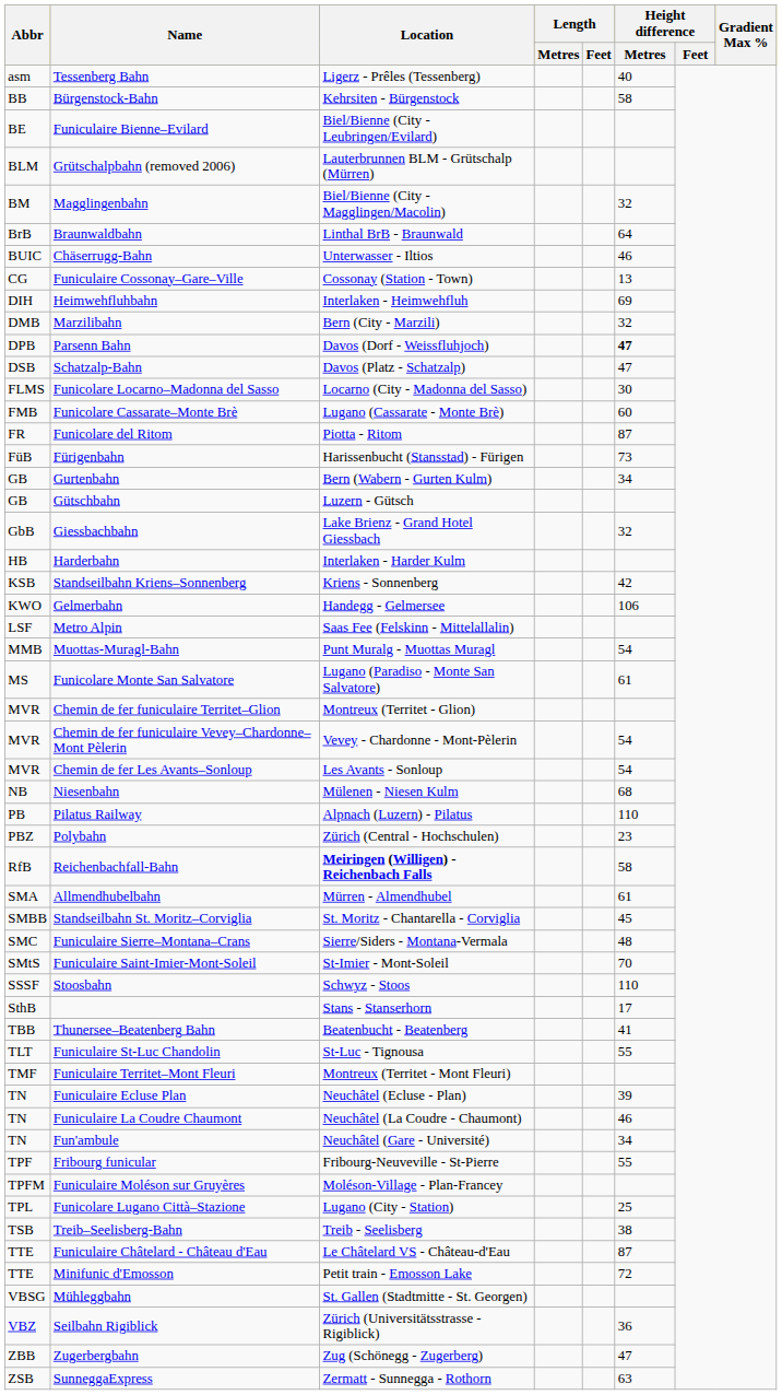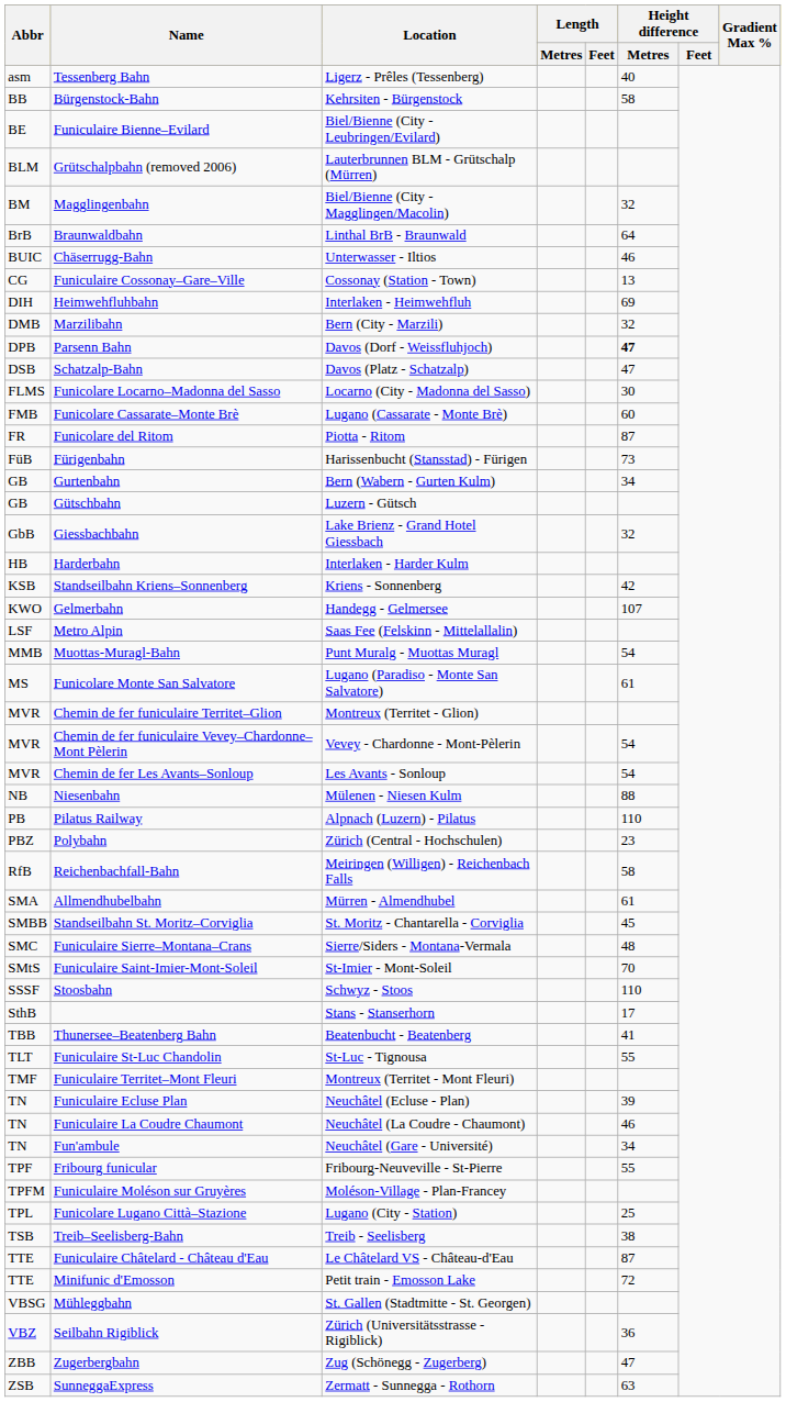 <table style="margin:auto;" class="wikitable sortable sticky-header-multi">
 <tr style="background:gold;">
 <th rowspan=2>Abbr</th>
 <th rowspan=2>Name</th>
 <th rowspan=2>Location</th>
 <th colspan=2>Length</th>
 <th colspan=2>Height difference</th>
 <th rowspan=2>Gradient<br>Max %</th>
 </tr>
 <tr>
 <th>Metres</th>
 <th>Feet</th>
 <th>Metres</th>
 <th>Feet</th>
 </tr>
 <tr>
 <td>asm</td>
 <td><a href='#'>Tessenberg Bahn</a></td>
 <td><a href='#'>Ligerz</a> - Prêles (Tessenberg)</td>
 <td></td>
 <td></td>
 <td>40</td>
 </tr>
 <tr>
 <td>BB</td>
 <td><a href='#'>Bürgenstock-Bahn</a></td>
 <td><a href='#'>Kehrsiten</a> - <a href='#'>Bürgenstock</a></td>
 <td></td>
 <td></td>
 <td>58</td>
 </tr>
 <tr>
 <td>BE</td>
 <td><a href='#'>Funiculaire Bienne–Evilard</a></td>
 <td><a href='#'>Biel/Bienne</a> (City - <a href='#'>Leubringen/Evilard</a>)</td>
 <td></td>
 <td></td>
 <td></td>
 </tr>
 <tr>
 <td>BLM</td>
 <td><a href='#'>Grütschalpbahn</a> (removed 2006)</td>
 <td><a href='#'>Lauterbrunnen</a> BLM - Grütschalp (<a href='#'>Mürren</a>)</td>
 <td></td>
 <td></td>
 <td></td>
 </tr>
 <tr>
 <td>BM</td>
 <td><a href='#'>Magglingenbahn</a></td>
 <td><a href='#'>Biel/Bienne</a> (City - <a href='#'>Magglingen/Macolin</a>)</td>
 <td></td>
 <td></td>
 <td>32</td>
 </tr>
 <tr>
 <td>BrB</td>
 <td><a href='#'>Braunwaldbahn</a></td>
 <td><a href='#'>Linthal BrB</a> - <a href='#'>Braunwald</a></td>
 <td></td>
 <td></td>
 <td>64</td>
 </tr>
 <tr>
 <td>BUIC</td>
 <td><a href='#'>Chäserrugg-Bahn</a></td>
 <td><a href='#'>Unterwasser</a> - Iltios</td>
 <td></td>
 <td></td>
 <td>46</td>
 </tr>
 <tr>
 <td>CG</td>
 <td><a href='#'>Funiculaire Cossonay–Gare–Ville</a></td>
 <td><a href='#'>Cossonay</a> (<a href='#'>Station</a> - Town)</td>
 <td></td>
 <td></td>
 <td>13</td>
 </tr>
 <tr>
 <td>DIH</td>
 <td><a href='#'>Heimwehfluhbahn</a></td>
 <td><a href='#'>Interlaken</a> - <a href='#'>Heimwehfluh</a></td>
 <td></td>
 <td></td>
 <td>69</td>
 </tr>
 <tr>
 <td>DMB</td>
 <td><a href='#'>Marzilibahn</a></td>
 <td><a href='#'>Bern</a> (City - <a href='#'>Marzili</a>)</td>
 <td></td>
 <td></td>
 <td>32</td>
 </tr>
 <tr>
 <td>DPB</td>
 <td><a href='#'>Parsenn Bahn</a></td>
 <td><a href='#'>Davos</a> (Dorf - <a href='#'>Weissfluhjoch</a>)</td>
 <td></td>
 <td></td>
 <td><strong>47</strong></td>
 </tr>
 <tr>
 <td>DSB</td>
 <td><a href='#'>Schatzalp-Bahn</a></td>
 <td><a href='#'>Davos</a> (Platz - <a href='#'>Schatzalp</a>)</td>
 <td></td>
 <td></td>
 <td>47</td>
 </tr>
 <tr>
 <td>FLMS</td>
 <td><a href='#'>Funicolare Locarno–Madonna del Sasso</a></td>
 <td><a href='#'>Locarno</a> (City - <a href='#'>Madonna del Sasso</a>)</td>
 <td></td>
 <td></td>
 <td>30</td>
 </tr>
 <tr>
 <td>FMB</td>
 <td><a href='#'>Funicolare Cassarate–Monte Brè</a></td>
 <td><a href='#'>Lugano</a> (<a href='#'>Cassarate</a> - <a href='#'>Monte Brè</a>)</td>
 <td></td>
 <td></td>
 <td>60</td>
 </tr>
 <tr>
 <td>FR</td>
 <td><a href='#'>Funicolare del Ritom</a></td>
 <td><a href='#'>Piotta</a> - <a href='#'>Ritom</a></td>
 <td></td>
 <td></td>
 <td>87</td>
 </tr>
 <tr>
 <td>FüB</td>
 <td><a href='#'>Fürigenbahn</a></td>
 <td>Harissenbucht (<a href='#'>Stansstad</a>) - Fürigen</td>
 <td></td>
 <td></td>
 <td>73</td>
 </tr>
 <tr>
 <td>GB</td>
 <td><a href='#'>Gurtenbahn</a></td>
 <td><a href='#'>Bern</a> (<a href='#'>Wabern</a> - <a href='#'>Gurten Kulm</a>)</td>
 <td></td>
 <td></td>
 <td>34</td>
 </tr>
 <tr>
 <td>GB</td>
 <td><a href='#'>Gütschbahn</a></td>
 <td><a href='#'>Luzern</a> - Gütsch</td>
 <td></td>
 <td></td>
 <td></td>
 </tr>
 <tr>
 <td>GbB</td>
 <td><a href='#'>Giessbachbahn</a></td>
 <td><a href='#'>Lake Brienz</a> - <a href='#'>Grand Hotel Giessbach</a></td>
 <td></td>
 <td></td>
 <td>32</td>
 </tr>
 <tr>
 <td>HB</td>
 <td><a href='#'>Harderbahn</a></td>
 <td><a href='#'>Interlaken</a> - <a href='#'>Harder Kulm</a></td>
 <td></td>
 <td></td>
 <td></td>
 </tr>
 <tr>
 <td>KSB</td>
 <td><a href='#'>Standseilbahn Kriens–Sonnenberg</a></td>
 <td><a href='#'>Kriens</a> - Sonnenberg</td>
 <td></td>
 <td></td>
 <td>42</td>
 </tr>
 <tr>
 <td>KWO</td>
 <td><a href='#'>Gelmerbahn</a></td>
 <td><a href='#'>Handegg</a> - <a href='#'>Gelmersee</a></td>
 <td></td>
 <td></td>
-<td>106</td>
+<td>107</td>
 </tr>
 <tr>
 <td>LSF</td>
 <td><a href='#'>Metro Alpin</a></td>
 <td><a href='#'>Saas Fee</a> (<a href='#'>Felskinn</a> - <a href='#'>Mittelallalin</a>)</td>
 <td></td>
 <td></td>
 <td></td>
 </tr>
 <tr>
 <td>MMB</td>
 <td><a href='#'>Muottas-Muragl-Bahn</a></td>
 <td><a href='#'>Punt Muralg</a> - <a href='#'>Muottas Muragl</a></td>
 <td></td>
 <td></td>
 <td>54</td>
 </tr>
 <tr>
 <td>MS</td>
 <td><a href='#'>Funicolare Monte San Salvatore</a></td>
 <td><a href='#'>Lugano</a> (<a href='#'>Paradiso</a> - <a href='#'>Monte San Salvatore</a>)</td>
 <td></td>
 <td></td>
 <td>61</td>
 </tr>
 <tr>
 <td>MVR</td>
 <td><a href='#'>Chemin de fer funiculaire Territet–Glion</a></td>
 <td><a href='#'>Montreux</a> (Territet - Glion)</td>
 <td></td>
 <td></td>
 <td></td>
 </tr>
 <tr>
 <td>MVR</td>
 <td><a href='#'>Chemin de fer funiculaire Vevey–Chardonne–Mont Pèlerin</a></td>
 <td><a href='#'>Vevey</a> - Chardonne - Mont-Pèlerin</td>
 <td></td>
 <td></td>
 <td>54</td>
 </tr>
 <tr>
 <td>MVR</td>
 <td><a href='#'>Chemin de fer Les Avants–Sonloup</a></td>
 <td><a href='#'>Les Avants</a> - Sonloup</td>
 <td></td>
 <td></td>
 <td>54</td>
 </tr>
 <tr>
 <td>NB</td>
 <td><a href='#'>Niesenbahn</a></td>
 <td><a href='#'>Mülenen</a> - <a href='#'>Niesen Kulm</a></td>
 <td></td>
 <td></td>
-<td>68</td>
+<td>88</td>
 </tr>
 <tr>
 <td>PB</td>
 <td><a href='#'>Pilatus Railway</a></td>
 <td><a href='#'>Alpnach</a> (<a href='#'>Luzern</a>) - <a href='#'>Pilatus</a></td>
 <td></td>
 <td></td>
 <td>110</td>
 </tr>
 <tr>
 <td>PBZ</td>
 <td><a href='#'>Polybahn</a></td>
 <td><a href='#'>Zürich</a> (Central - Hochschulen)</td>
 <td></td>
 <td></td>
 <td>23</td>
 </tr>
 <tr>
 <td>RfB</td>
 <td><a href='#'>Reichenbachfall-Bahn</a></td>
-<td><strong><a href='#'>Meiringen</a> (<a href='#'>Willigen</a>) - <a href='#'>Reichenbach Falls</a></strong></td>
+<td><a href='#'>Meiringen</a> (<a href='#'>Willigen</a>) - <a href='#'>Reichenbach Falls</a></td>
 <td></td>
 <td></td>
 <td>58</td>
 </tr>
 <tr>
 <td>SMA</td>
 <td><a href='#'>Allmendhubelbahn</a></td>
 <td><a href='#'>Mürren</a> - <a href='#'>Almendhubel</a></td>
 <td></td>
 <td></td>
 <td>61</td>
 </tr>
 <tr>
 <td>SMBB</td>
 <td><a href='#'>Standseilbahn St. Moritz–Corviglia</a></td>
 <td><a href='#'>St. Moritz</a> - Chantarella - <a href='#'>Corviglia</a></td>
 <td></td>
 <td></td>
 <td>45</td>
 </tr>
 <tr>
 <td>SMC</td>
 <td><a href='#'>Funiculaire Sierre–Montana–Crans</a></td>
 <td><a href='#'>Sierre</a>/Siders - <a href='#'>Montana</a>-Vermala</td>
 <td></td>
 <td></td>
 <td>48</td>
 </tr>
 <tr>
 <td>SMtS</td>
 <td><a href='#'>Funiculaire Saint-Imier-Mont-Soleil</a></td>
 <td><a href='#'>St-Imier</a> - Mont-Soleil</td>
 <td></td>
 <td></td>
 <td>70</td>
 </tr>
 <tr>
 <td>SSSF</td>
 <td><a href='#'>Stoosbahn</a></td>
 <td><a href='#'>Schwyz</a> - <a href='#'>Stoos</a></td>
 <td></td>
 <td></td>
 <td>110</td>
 </tr>
 <tr>
 <td>SthB</td>
 <td></td>
 <td><a href='#'>Stans</a> - <a href='#'>Stanserhorn</a></td>
 <td></td>
 <td></td>
 <td>17</td>
 </tr>
 <tr>
 <td>TBB</td>
 <td><a href='#'>Thunersee–Beatenberg Bahn</a></td>
 <td><a href='#'>Beatenbucht</a> - <a href='#'>Beatenberg</a></td>
 <td></td>
 <td></td>
 <td>41</td>
 </tr>
 <tr>
 <td>TLT</td>
 <td><a href='#'>Funiculaire St-Luc Chandolin</a></td>
 <td><a href='#'>St-Luc</a> - Tignousa</td>
 <td></td>
 <td></td>
 <td>55</td>
 </tr>
 <tr>
 <td>TMF</td>
 <td><a href='#'>Funiculaire Territet–Mont Fleuri</a></td>
 <td><a href='#'>Montreux</a> (Territet - Mont Fleuri)</td>
 <td></td>
 <td></td>
 <td></td>
 </tr>
 <tr>
 <td>TN</td>
 <td><a href='#'>Funiculaire Ecluse Plan</a></td>
 <td><a href='#'>Neuchâtel</a> (Ecluse - Plan)</td>
 <td></td>
 <td></td>
 <td>39</td>
 </tr>
 <tr>
 <td>TN</td>
 <td><a href='#'>Funiculaire La Coudre Chaumont</a></td>
 <td><a href='#'>Neuchâtel</a> (La Coudre - Chaumont)</td>
 <td></td>
 <td></td>
 <td>46</td>
 </tr>
 <tr>
 <td>TN</td>
 <td><a href='#'>Fun'ambule</a></td>
 <td><a href='#'>Neuchâtel</a> (<a href='#'>Gare</a> - Université)</td>
 <td></td>
 <td></td>
 <td>34</td>
 </tr>
 <tr>
 <td>TPF</td>
 <td><a href='#'>Fribourg funicular</a></td>
 <td>Fribourg-Neuveville  - St-Pierre</td>
 <td></td>
 <td></td>
 <td>55</td>
 </tr>
 <tr>
 <td>TPFM</td>
 <td><a href='#'>Funiculaire Moléson sur Gruyères</a></td>
 <td><a href='#'>Moléson-Village</a> - Plan-Francey</td>
 <td></td>
 <td></td>
 <td></td>
 </tr>
 <tr>
 <td>TPL</td>
 <td><a href='#'>Funicolare Lugano Città–Stazione</a></td>
 <td><a href='#'>Lugano</a> (City - <a href='#'>Station</a>)</td>
 <td></td>
 <td></td>
 <td>25</td>
 </tr>
 <tr>
 <td>TSB</td>
 <td><a href='#'>Treib–Seelisberg-Bahn</a></td>
 <td><a href='#'>Treib</a> - <a href='#'>Seelisberg</a></td>
 <td></td>
 <td></td>
 <td>38</td>
 </tr>
 <tr>
 <td>TTE</td>
 <td><a href='#'>Funiculaire Châtelard - Château d'Eau</a></td>
 <td><a href='#'>Le Châtelard VS</a> - Château-d'Eau</td>
 <td></td>
 <td></td>
 <td>87</td>
 </tr>
 <tr>
 <td>TTE</td>
 <td><a href='#'>Minifunic d'Emosson</a></td>
 <td>Petit train - <a href='#'>Emosson Lake</a></td>
 <td></td>
 <td></td>
 <td>72</td>
 </tr>
 <tr>
 <td>VBSG</td>
 <td><a href='#'>Mühleggbahn</a></td>
 <td><a href='#'>St. Gallen</a> (Stadtmitte - St. Georgen)</td>
 <td></td>
 <td></td>
 <td></td>
 </tr>
 <tr>
 <td><a href='#'>VBZ</a></td>
 <td><a href='#'>Seilbahn Rigiblick</a></td>
 <td><a href='#'>Zürich</a> (Universitätsstrasse - Rigiblick)</td>
 <td></td>
 <td></td>
 <td>36</td>
 </tr>
 <tr>
 <td>ZBB</td>
 <td><a href='#'>Zugerbergbahn</a></td>
 <td><a href='#'>Zug</a> (Schönegg - <a href='#'>Zugerberg</a>)</td>
 <td></td>
 <td></td>
 <td>47</td>
 </tr>
 <tr>
 <td>ZSB</td>
 <td><a href='#'>SunneggaExpress</a></td>
 <td><a href='#'>Zermatt</a> - Sunnegga - <a href='#'>Rothorn</a></td>
 <td></td>
 <td></td>
 <td>63</td>
 </tr>
 </table>
